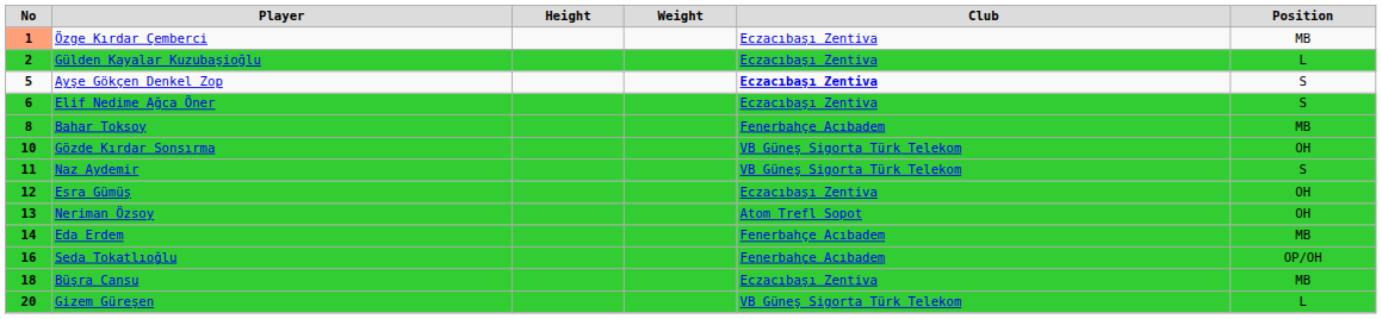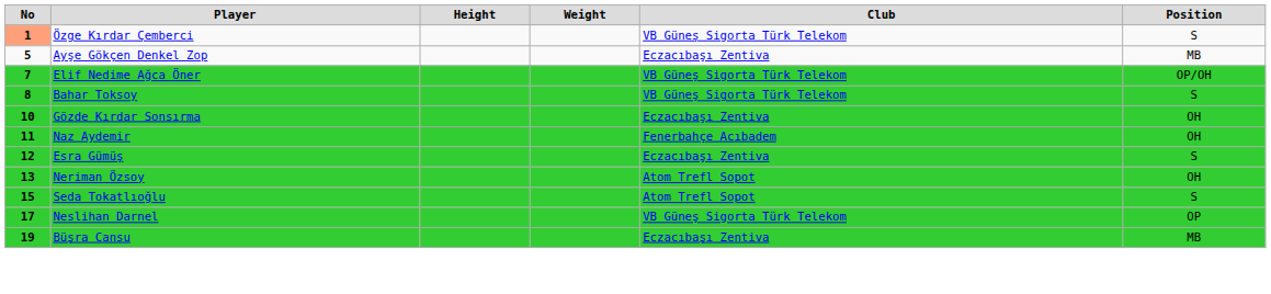 <table class="wikitable" style="margin:0.5em auto; font-size:90%; line-height:1.25em;" width=100%>
 <tr>
 <td bgcolor="#DCDCDC" align="center"><strong>No</strong></td>
 <td bgcolor="#DCDCDC" align="center"><strong>Player</strong></td>
 <td bgcolor="#DCDCDC" align="center"><strong>Height</strong></td>
 <td bgcolor="#DCDCDC" align="center"><strong>Weight</strong></td>
 <td bgcolor="#DCDCDC" align="center"><strong>Club</strong></td>
 <td bgcolor="#DCDCDC" align="center"><strong>Position</strong></td>
 </tr>
 <tr>
 <td align="center" style="background: lightsalmon;"><strong>1</strong></td>
 <td><a href='#'>Özge Kırdar Çemberci</a></td>
 <td align="center"></td>
 <td align="center"></td>
-<td> <a href='#'>Eczacıbaşı Zentiva</a></td>
-<td align="center">MB</td>
-</tr>
-<tr>
-<td style="background:limegreen;" align="center"><strong>2</strong></td>
-<td style="background:limegreen;"><a href='#'>Gülden Kayalar Kuzubaşioğlu</a></td>
-<td style="background:limegreen;" align="center"></td>
-<td style="background:limegreen;" align="center"></td>
-<td style="background:limegreen;"> <a href='#'>Eczacıbaşı Zentiva</a></td>
-<td style="background:limegreen;" align="center">L</td>
+<td> <a href='#'>VB Güneş Sigorta Türk Telekom</a></td>
+<td align="center">S</td>
 </tr>
 <tr>
 <td align="center"><strong>5</strong></td>
 <td><a href='#'>Ayşe Gökçen Denkel Zop</a></td>
 <td align="center"></td>
 <td align="center"></td>
-<td><strong> <a href='#'>Eczacıbaşı Zentiva</a></strong></td>
-<td align="center">S</td>
+<td> <a href='#'>Eczacıbaşı Zentiva</a></td>
+<td align="center">MB</td>
 </tr>
 <tr>
-<td style="background:limegreen;" align="center"><strong>6</strong></td>
+<td style="background:limegreen;" align="center"><strong>7</strong></td>
 <td style="background:limegreen;"><a href='#'>Elif Nedime Ağca Öner</a></td>
 <td style="background:limegreen;" align="center"></td>
 <td style="background:limegreen;" align="center"></td>
-<td style="background:limegreen;"> <a href='#'>Eczacıbaşı Zentiva</a></td>
-<td style="background:limegreen;" align="center">S</td>
+<td style="background:limegreen;"> <a href='#'>VB Güneş Sigorta Türk Telekom</a></td>
+<td style="background:limegreen;" align="center">OP/OH</td>
 </tr>
 <tr>
 <td style="background:limegreen;" align="center"><strong>8</strong></td>
 <td style="background:limegreen;"><a href='#'>Bahar Toksoy</a></td>
 <td style="background:limegreen;" align="center"></td>
 <td style="background:limegreen;" align="center"></td>
-<td style="background:limegreen;"> <a href='#'>Fenerbahçe Acıbadem</a></td>
-<td style="background:limegreen;" align="center">MB</td>
+<td style="background:limegreen;"> <a href='#'>VB Güneş Sigorta Türk Telekom</a></td>
+<td style="background:limegreen;" align="center">S</td>
 </tr>
 <tr>
 <td style="background:limegreen;" align="center"><strong>10</strong></td>
 <td style="background:limegreen;"><a href='#'>Gözde Kırdar Sonsırma</a></td>
 <td style="background:limegreen;" align="center"></td>
 <td style="background:limegreen;" align="center"></td>
-<td style="background:limegreen;"> <a href='#'>VB Güneş Sigorta Türk Telekom</a></td>
+<td style="background:limegreen;"> <a href='#'>Eczacıbaşı Zentiva</a></td>
 <td style="background:limegreen;" align="center">OH</td>
 </tr>
 <tr>
 <td style="background:limegreen;" align="center"><strong>11</strong></td>
 <td style="background:limegreen;"><a href='#'>Naz Aydemir</a></td>
 <td style="background:limegreen;" align="center"></td>
 <td style="background:limegreen;" align="center"></td>
-<td style="background:limegreen;"> <a href='#'>VB Güneş Sigorta Türk Telekom</a></td>
-<td style="background:limegreen;" align="center">S</td>
+<td style="background:limegreen;"> <a href='#'>Fenerbahçe Acıbadem</a></td>
+<td style="background:limegreen;" align="center">OH</td>
 </tr>
 <tr>
 <td style="background:limegreen;" align="center"><strong>12</strong></td>
 <td style="background:limegreen;"><a href='#'>Esra Gümüş</a></td>
 <td style="background:limegreen;" align="center"></td>
 <td style="background:limegreen;" align="center"></td>
 <td style="background:limegreen;"> <a href='#'>Eczacıbaşı Zentiva</a></td>
-<td style="background:limegreen;" align="center">OH</td>
+<td style="background:limegreen;" align="center">S</td>
 </tr>
 <tr>
 <td style="background:limegreen;" align="center"><strong>13</strong></td>
 <td style="background:limegreen;"><a href='#'>Neriman Özsoy</a></td>
 <td style="background:limegreen;" align="center"></td>
 <td style="background:limegreen;" align="center"></td>
 <td style="background:limegreen;"> <a href='#'>Atom Trefl Sopot</a></td>
 <td style="background:limegreen;" align="center">OH</td>
 </tr>
 <tr>
-<td style="background:limegreen;" align="center"><strong>14</strong></td>
-<td style="background:limegreen;"><a href='#'>Eda Erdem</a></td>
-<td style="background:limegreen;" align="center"></td>
-<td style="background:limegreen;" align="center"></td>
-<td style="background:limegreen;"> <a href='#'>Fenerbahçe Acıbadem</a></td>
-<td style="background:limegreen;" align="center">MB</td>
-</tr>
-<tr>
-<td style="background:limegreen;" align="center"><strong>16</strong></td>
+<td style="background:limegreen;" align="center"><strong>15</strong></td>
 <td style="background:limegreen;"><a href='#'>Seda Tokatlıoğlu</a></td>
 <td style="background:limegreen;" align="center"></td>
 <td style="background:limegreen;" align="center"></td>
-<td style="background:limegreen;"> <a href='#'>Fenerbahçe Acıbadem</a></td>
-<td style="background:limegreen;" align="center">OP/OH</td>
+<td style="background:limegreen;"> <a href='#'>Atom Trefl Sopot</a></td>
+<td style="background:limegreen;" align="center">S</td>
 </tr>
 <tr>
-<td style="background:limegreen;" align="center"><strong>18</strong></td>
+<td style="background:limegreen;" align="center"><strong>17</strong></td>
+<td style="background:limegreen;"><a href='#'>Neslihan Darnel</a></td>
+<td style="background:limegreen;" align="center"></td>
+<td style="background:limegreen;" align="center"></td>
+<td style="background:limegreen;"> <a href='#'>VB Güneş Sigorta Türk Telekom</a></td>
+<td style="background:limegreen;" align="center">OP</td>
+</tr>
+<tr>
+<td style="background:limegreen;" align="center"><strong>19</strong></td>
 <td style="background:limegreen;"><a href='#'>Büşra Cansu</a></td>
 <td style="background:limegreen;" align="center"></td>
 <td style="background:limegreen;" align="center"></td>
 <td style="background:limegreen;"> <a href='#'>Eczacıbaşı Zentiva</a></td>
 <td style="background:limegreen;" align="center">MB</td>
 </tr>
 <tr>
-<td style="background:limegreen;" align="center"><strong>20</strong></td>
-<td style="background:limegreen;"><a href='#'>Gizem Güreşen</a></td>
-<td style="background:limegreen;" align="center"></td>
-<td style="background:limegreen;" align="center"></td>
-<td style="background:limegreen;"> <a href='#'>VB Güneş Sigorta Türk Telekom</a></td>
-<td style="background:limegreen;" align="center">L</td>
-</tr>
-<tr>
 </tr>
 </table>
